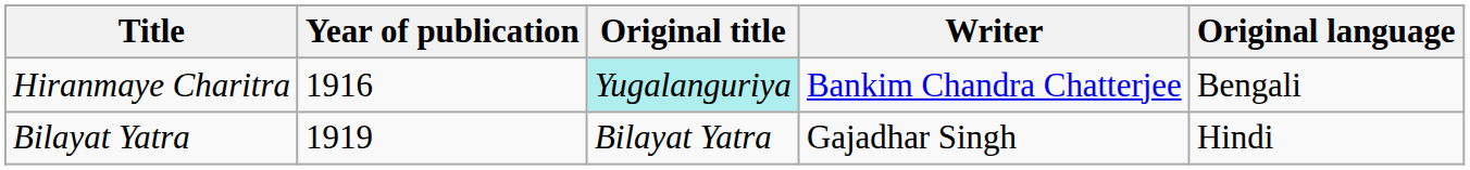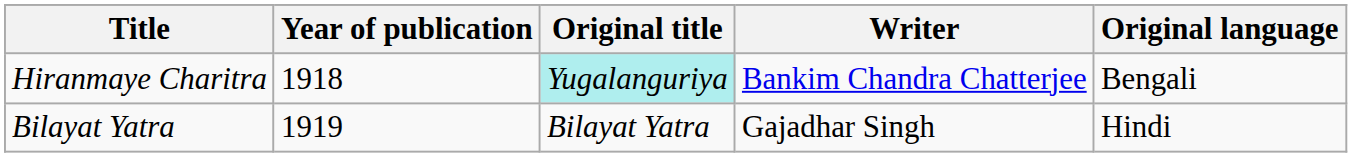 <table class="wikitable">
 <tr>
 <th>Title</th>
 <th>Year of publication</th>
 <th>Original title</th>
 <th>Writer</th>
 <th>Original language</th>
 </tr>
 <tr>
 <td><em>Hiranmaye Charitra</em></td>
-<td>1916</td>
+<td>1918</td>
 <td style="background: paleturquoise;"><em>Yugalanguriya</em></td>
 <td><a href='#'>Bankim Chandra Chatterjee</a></td>
 <td>Bengali</td>
 </tr>
 <tr>
 <td><em>Bilayat Yatra</em></td>
 <td>1919</td>
 <td><em>Bilayat Yatra</em></td>
 <td>Gajadhar Singh</td>
 <td>Hindi</td>
 </tr>
 </table>
